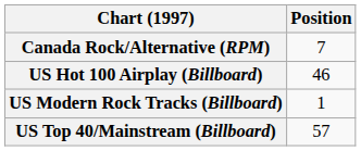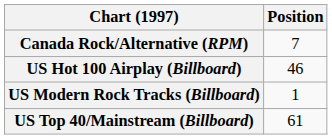 <table class="wikitable sortable plainrowheaders" style="text-align:center">
 <tr>
 <th>Chart (1997)</th>
 <th>Position</th>
 </tr>
 <tr>
 <th scope="row">Canada Rock/Alternative (<em>RPM</em>)</th>
 <td align="center">7</td>
 </tr>
 <tr>
 <th scope="row">US Hot 100 Airplay (<em>Billboard</em>)</th>
 <td>46</td>
 </tr>
 <tr>
 <th scope="row">US Modern Rock Tracks (<em>Billboard</em>)</th>
 <td>1</td>
 </tr>
 <tr>
 <th scope="row">US Top 40/Mainstream (<em>Billboard</em>)</th>
-<td>57</td>
+<td>61</td>
 </tr>
 </table>
